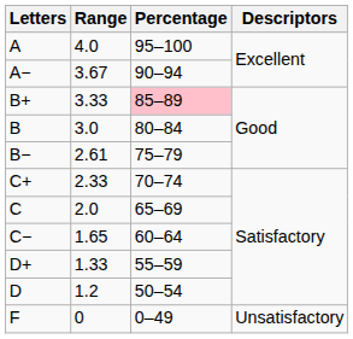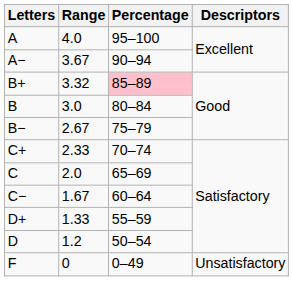 <table class="wikitable">
 <tr>
 <th>Letters</th>
 <th>Range</th>
 <th>Percentage</th>
 <th>Descriptors</th>
 </tr>
 <tr>
 <td>A</td>
 <td>4.0</td>
 <td>95–100</td>
 <td rowspan="2">Excellent</td>
 </tr>
 <tr>
 <td>A−</td>
 <td>3.67</td>
 <td>90–94</td>
 </tr>
 <tr>
 <td>B+</td>
-<td>3.33</td>
+<td>3.32</td>
 <td style="background: pink;">85–89</td>
 <td rowspan="3">Good</td>
 </tr>
 <tr>
 <td>B</td>
 <td>3.0</td>
 <td>80–84</td>
 </tr>
 <tr>
 <td>B−</td>
-<td>2.61</td>
+<td>2.67</td>
 <td>75–79</td>
 </tr>
 <tr>
 <td>C+</td>
 <td>2.33</td>
 <td>70–74</td>
 <td rowspan="5">Satisfactory</td>
 </tr>
 <tr>
 <td>C</td>
 <td>2.0</td>
 <td>65–69</td>
 </tr>
 <tr>
 <td>C−</td>
-<td>1.65</td>
+<td>1.67</td>
 <td>60–64</td>
 </tr>
 <tr>
 <td>D+</td>
 <td>1.33</td>
 <td>55–59</td>
 </tr>
 <tr>
 <td>D</td>
 <td>1.2</td>
 <td>50–54</td>
 </tr>
 <tr>
 <td>F</td>
 <td>0</td>
 <td>0–49</td>
 <td>Unsatisfactory</td>
 </tr>
 </table>
